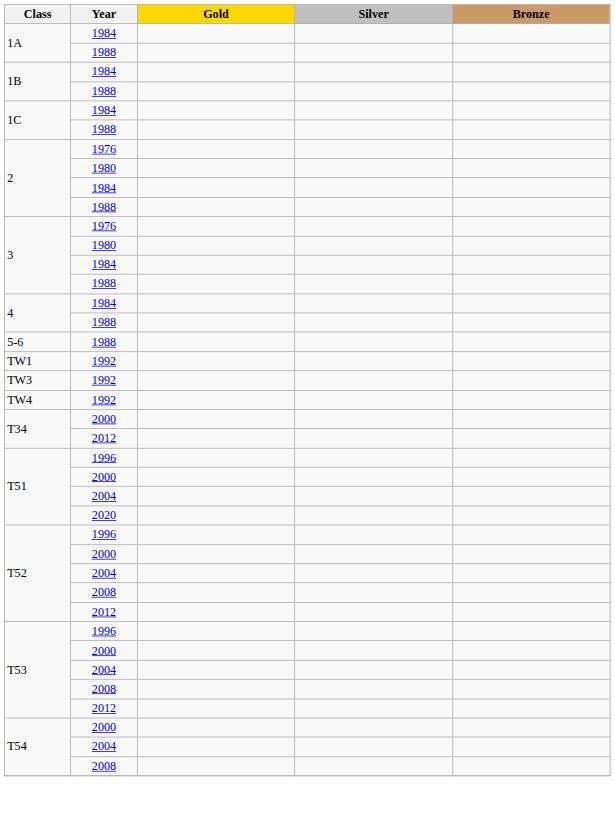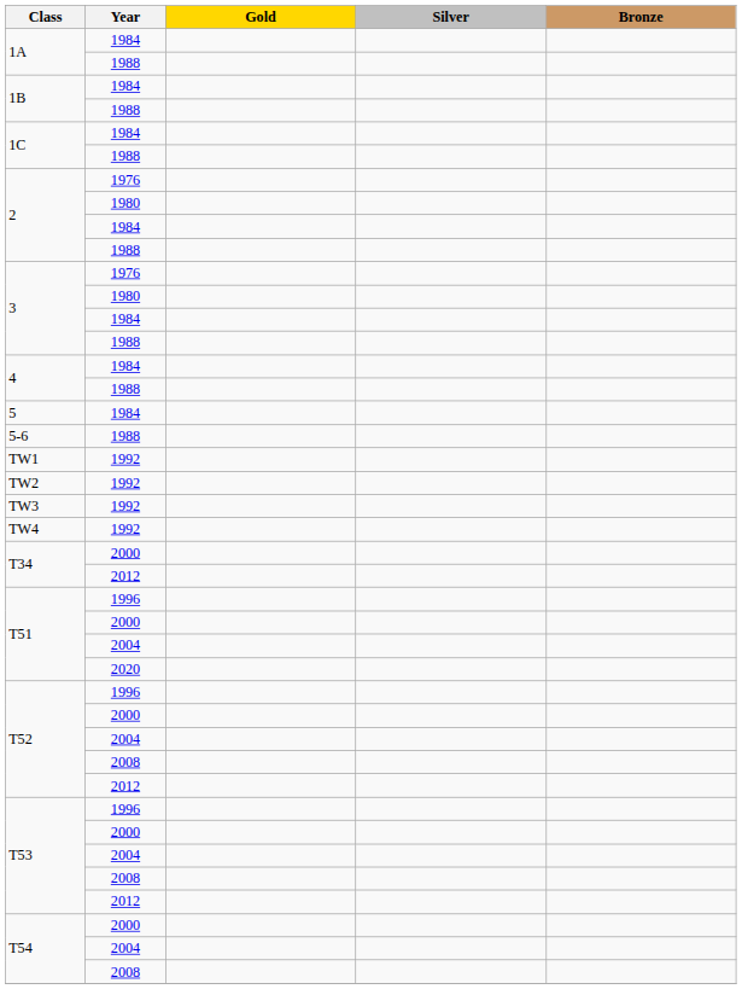 <table class="wikitable">
 <tr>
 <th width=80>Class</th>
 <th width=80>Year</th>
 <td align=center width=200 bgcolor=gold><strong>Gold</strong></td>
 <td align=center width=200 bgcolor=silver><strong>Silver</strong></td>
 <td align=center width=200 bgcolor=cc9966><strong>Bronze</strong></td>
 </tr>
 <tr>
 <td rowspan=2>1A</td>
 <td align=center><a href='#'>1984</a></td>
 <td></td>
 <td></td>
 <td></td>
 </tr>
 <tr>
 <td align=center><a href='#'>1988</a></td>
 <td></td>
 <td></td>
 <td></td>
 </tr>
 <tr>
 <td rowspan=2>1B</td>
 <td align=center><a href='#'>1984</a></td>
 <td></td>
 <td></td>
 <td></td>
 </tr>
 <tr>
 <td align=center><a href='#'>1988</a></td>
 <td></td>
 <td></td>
 <td></td>
 </tr>
 <tr>
 <td rowspan=2>1C</td>
 <td align=center><a href='#'>1984</a></td>
 <td></td>
 <td></td>
 <td></td>
 </tr>
 <tr>
 <td align=center><a href='#'>1988</a></td>
 <td></td>
 <td></td>
 <td></td>
 </tr>
 <tr>
 <td rowspan=4>2</td>
 <td align=center><a href='#'>1976</a></td>
 <td></td>
 <td></td>
 <td></td>
 </tr>
 <tr>
 <td align=center><a href='#'>1980</a></td>
 <td></td>
 <td></td>
 <td></td>
 </tr>
 <tr>
 <td align=center><a href='#'>1984</a></td>
 <td></td>
 <td></td>
 <td></td>
 </tr>
 <tr>
 <td align=center><a href='#'>1988</a></td>
 <td></td>
 <td></td>
 <td></td>
 </tr>
 <tr>
 <td rowspan=4>3</td>
 <td align=center><a href='#'>1976</a></td>
 <td></td>
 <td></td>
 <td></td>
 </tr>
 <tr>
 <td align=center><a href='#'>1980</a></td>
 <td></td>
 <td></td>
 <td></td>
 </tr>
 <tr>
 <td align=center><a href='#'>1984</a></td>
 <td></td>
 <td></td>
 <td></td>
 </tr>
 <tr>
 <td align=center><a href='#'>1988</a></td>
 <td></td>
 <td></td>
 <td></td>
 </tr>
 <tr>
 <td rowspan=2>4</td>
 <td align=center><a href='#'>1984</a></td>
 <td></td>
 <td></td>
 <td></td>
 </tr>
 <tr>
 <td align=center><a href='#'>1988</a></td>
 <td></td>
 <td></td>
 <td></td>
 </tr>
 <tr>
+<td>5</td>
+<td align=center><a href='#'>1984</a></td>
+<td></td>
+<td></td>
+<td></td>
+</tr>
+<tr>
 <td>5-6</td>
 <td align=center><a href='#'>1988</a></td>
 <td></td>
 <td></td>
 <td></td>
 </tr>
 <tr>
 <td>TW1</td>
+<td align=center><a href='#'>1992</a></td>
+<td></td>
+<td></td>
+<td></td>
+</tr>
+<tr>
+<td>TW2</td>
 <td align=center><a href='#'>1992</a></td>
 <td></td>
 <td></td>
 <td></td>
 </tr>
 <tr>
 <td>TW3</td>
 <td align=center><a href='#'>1992</a></td>
 <td></td>
 <td></td>
 <td></td>
 </tr>
 <tr>
 <td>TW4</td>
 <td align=center><a href='#'>1992</a></td>
 <td></td>
 <td></td>
 <td></td>
 </tr>
 <tr>
 <td rowspan=2>T34</td>
 <td align=center><a href='#'>2000</a></td>
 <td></td>
 <td></td>
 <td></td>
 </tr>
 <tr>
 <td align=center><a href='#'>2012</a></td>
 <td></td>
 <td></td>
 <td></td>
 </tr>
 <tr>
 <td rowspan=4>T51</td>
 <td align=center><a href='#'>1996</a></td>
 <td></td>
 <td></td>
 <td></td>
 </tr>
 <tr>
 <td align=center><a href='#'>2000</a></td>
 <td></td>
 <td></td>
 <td></td>
 </tr>
 <tr>
 <td align=center><a href='#'>2004</a></td>
 <td></td>
 <td></td>
 <td></td>
 </tr>
 <tr>
 <td align=center><a href='#'>2020</a></td>
 <td></td>
 <td></td>
 <td></td>
 </tr>
 <tr>
 <td rowspan=5>T52</td>
 <td align=center><a href='#'>1996</a></td>
 <td></td>
 <td></td>
 <td></td>
 </tr>
 <tr>
 <td align=center><a href='#'>2000</a></td>
 <td></td>
 <td></td>
 <td></td>
 </tr>
 <tr>
 <td align=center><a href='#'>2004</a></td>
 <td></td>
 <td></td>
 <td></td>
 </tr>
 <tr>
 <td align=center><a href='#'>2008</a></td>
 <td></td>
 <td></td>
 <td></td>
 </tr>
 <tr>
 <td align=center><a href='#'>2012</a></td>
 <td></td>
 <td></td>
 <td></td>
 </tr>
 <tr>
 <td rowspan=5>T53</td>
 <td align=center><a href='#'>1996</a></td>
 <td></td>
 <td></td>
 <td></td>
 </tr>
 <tr>
 <td align=center><a href='#'>2000</a></td>
 <td></td>
 <td></td>
 <td></td>
 </tr>
 <tr>
 <td align=center><a href='#'>2004</a></td>
 <td></td>
 <td></td>
 <td></td>
 </tr>
 <tr>
 <td align=center><a href='#'>2008</a></td>
 <td></td>
 <td></td>
 <td></td>
 </tr>
 <tr>
 <td align=center><a href='#'>2012</a></td>
 <td></td>
 <td></td>
 <td></td>
 </tr>
 <tr>
 <td rowspan=3>T54</td>
 <td align=center><a href='#'>2000</a></td>
 <td></td>
 <td></td>
 <td></td>
 </tr>
 <tr>
 <td align=center><a href='#'>2004</a></td>
 <td></td>
 <td></td>
 <td></td>
 </tr>
 <tr>
 <td align=center><a href='#'>2008</a></td>
 <td></td>
 <td></td>
 <td></td>
 </tr>
 <tr>
 </tr>
 </table>
